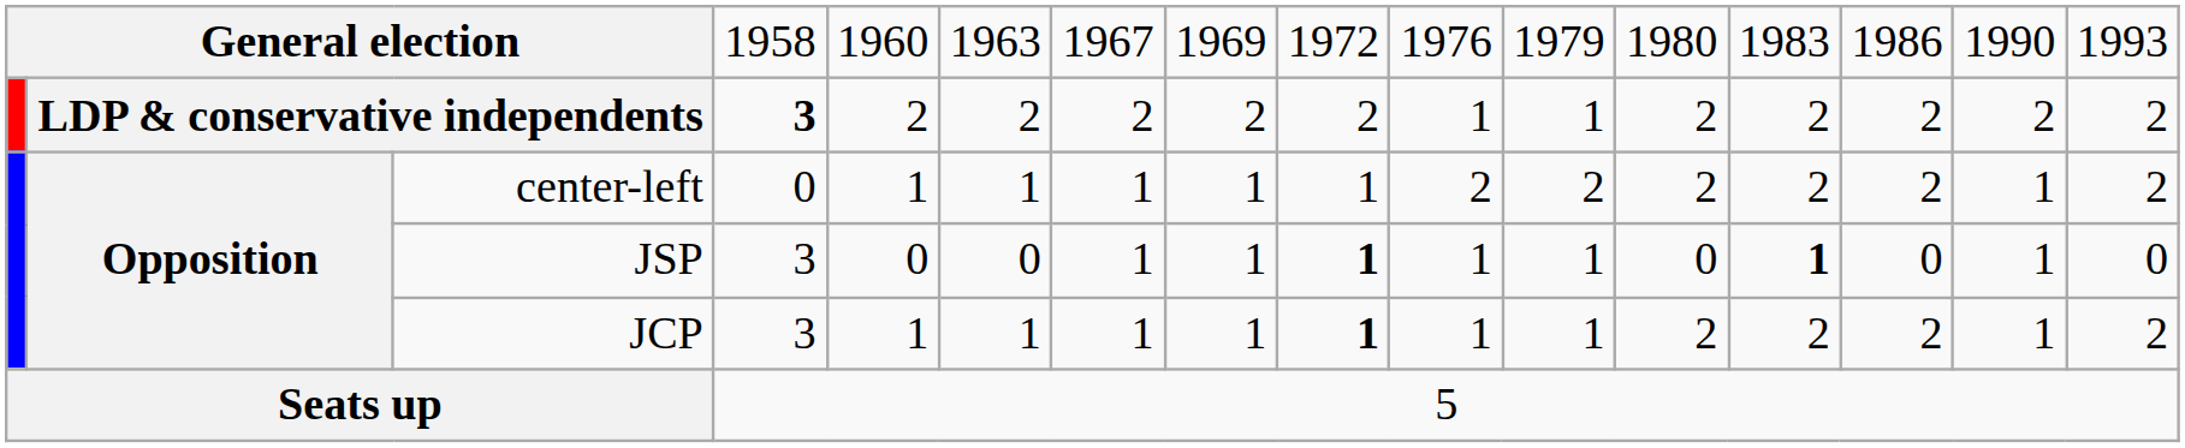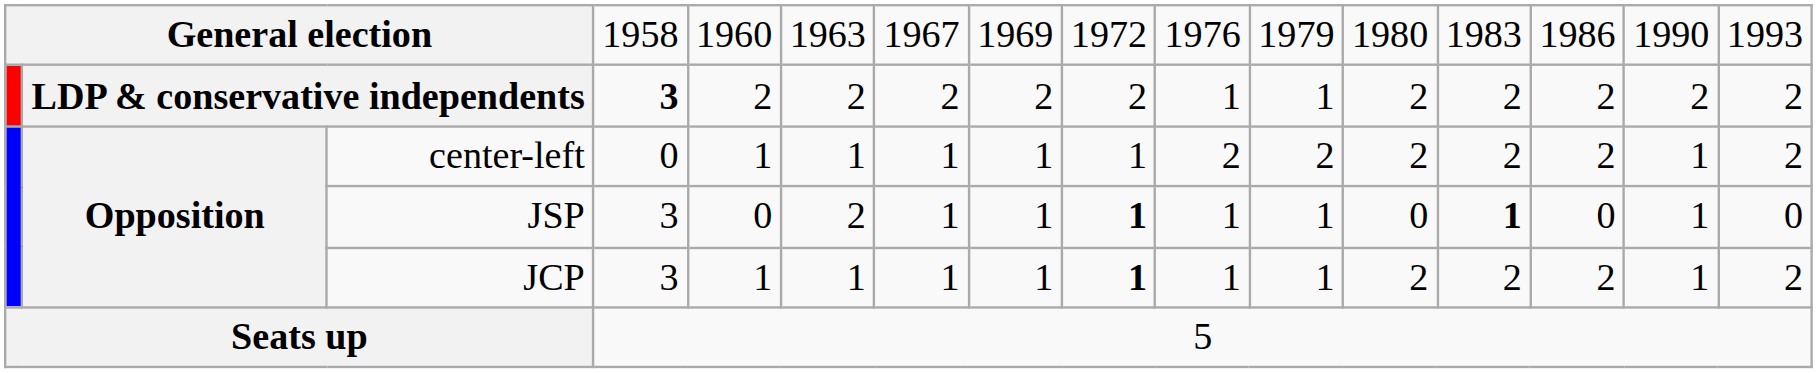 <table class="wikitable" border="1">
 <tr>
 <th colspan="3">General election</th>
 <td>1958</td>
 <td>1960</td>
 <td>1963</td>
 <td>1967</td>
 <td>1969</td>
 <td>1972</td>
 <td>1976</td>
 <td>1979</td>
 <td>1980</td>
 <td>1983</td>
 <td>1986</td>
 <td>1990</td>
 <td>1993</td>
 </tr>
 <tr align="right">
 <td bgcolor=red></td>
 <th colspan="2">LDP & conservative independents</th>
 <td><strong>3</strong></td>
 <td>2</td>
 <td>2</td>
 <td>2</td>
 <td>2</td>
 <td>2</td>
 <td>1</td>
 <td>1</td>
 <td>2</td>
 <td>2</td>
 <td>2</td>
 <td>2</td>
 <td>2</td>
 </tr>
 <tr align="right">
 <td rowspan="3" bgcolor=blue></td>
 <th rowspan="3">Opposition</th>
 <td>center-left</td>
 <td>0</td>
 <td>1</td>
 <td>1</td>
 <td>1</td>
 <td>1</td>
 <td>1</td>
 <td>2</td>
 <td>2</td>
 <td>2</td>
 <td>2</td>
 <td>2</td>
 <td>1</td>
 <td>2</td>
 </tr>
 <tr align="right">
 <td>JSP</td>
 <td>3</td>
 <td>0</td>
-<td>0</td>
+<td>2</td>
 <td>1</td>
 <td>1</td>
 <td><strong>1</strong></td>
 <td>1</td>
 <td>1</td>
 <td>0</td>
 <td><strong>1</strong></td>
 <td>0</td>
 <td>1</td>
 <td>0</td>
 </tr>
 <tr align="right">
 <td>JCP</td>
 <td>3</td>
 <td>1</td>
 <td>1</td>
 <td>1</td>
 <td>1</td>
 <td><strong>1</strong></td>
 <td>1</td>
 <td>1</td>
 <td>2</td>
 <td>2</td>
 <td>2</td>
 <td>1</td>
 <td>2</td>
 </tr>
 <tr align="center">
 <th colspan="3">Seats up</th>
 <td colspan="13">5</td>
 </tr>
 </table>
